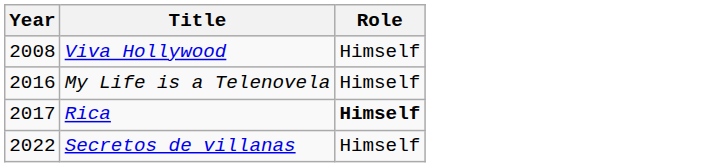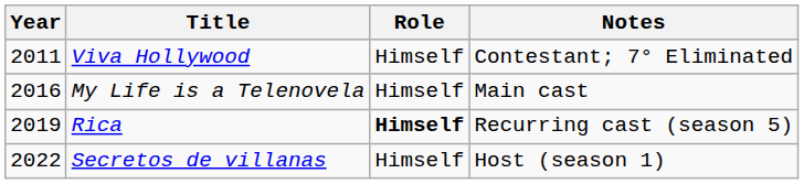 <table class="wikitable">
 <tr>
 <th>Year</th>
 <th>Title</th>
 <th>Role</th>
+<th>Notes</th>
 </tr>
 <tr>
-<td>2008</td>
+<td>2011</td>
 <td><em><a href='#'>Viva Hollywood</a></em></td>
 <td>Himself</td>
+<td>Contestant; 7° Eliminated</td>
 </tr>
 <tr>
 <td>2016</td>
 <td><em>My Life is a Telenovela</em></td>
 <td>Himself</td>
+<td>Main cast</td>
 </tr>
 <tr>
-<td>2017</td>
+<td>2019</td>
 <td><em><a href='#'>Rica</a></em></td>
 <td><strong>Himself</strong></td>
+<td>Recurring cast (season 5)</td>
 </tr>
 <tr>
 <td>2022</td>
 <td><em><a href='#'>Secretos de villanas</a></em></td>
 <td>Himself</td>
+<td>Host (season 1)</td>
 </tr>
 </table>
